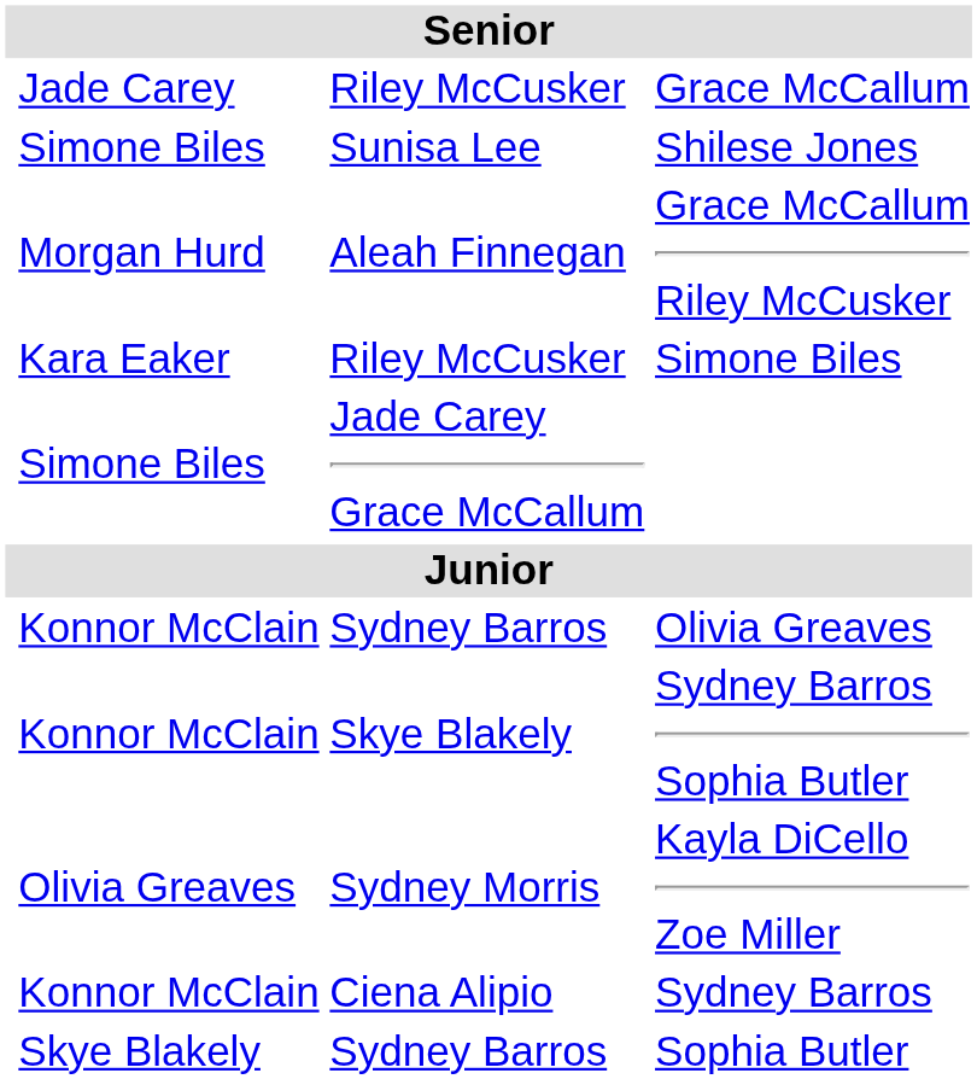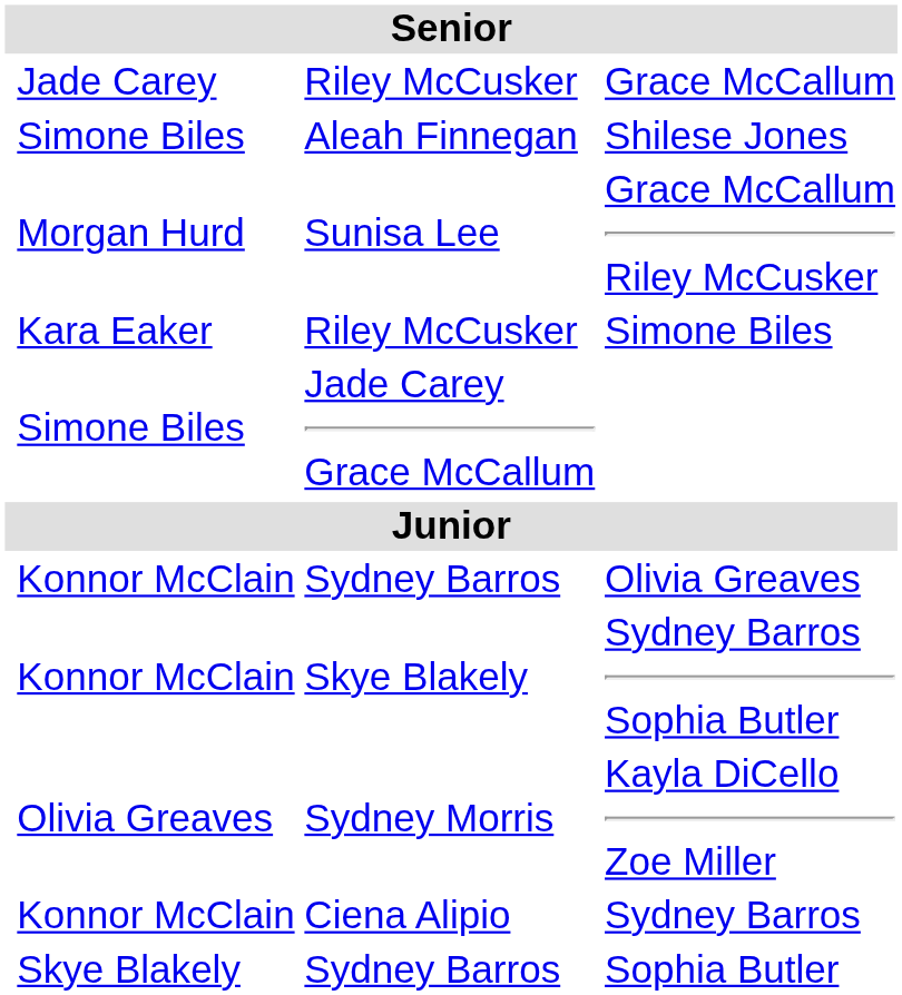 <table>
 <tr bgcolor="DFDFDF">
 <td colspan="5" align="center"><strong>Senior</strong></td>
 </tr>
 <tr>
 <td></td>
 <td><a href='#'>Jade Carey</a></td>
 <td><a href='#'>Riley McCusker</a></td>
 <td><a href='#'>Grace McCallum</a></td>
 </tr>
 <tr>
 <td></td>
 <td><a href='#'>Simone Biles</a></td>
-<td><a href='#'>Sunisa Lee</a></td>
+<td><a href='#'>Aleah Finnegan</a></td>
 <td><a href='#'>Shilese Jones</a></td>
 </tr>
 <tr>
 <td></td>
 <td><a href='#'>Morgan Hurd</a></td>
-<td><a href='#'>Aleah Finnegan</a></td>
+<td><a href='#'>Sunisa Lee</a></td>
 <td><a href='#'>Grace McCallum</a><hr><a href='#'>Riley McCusker</a></td>
 </tr>
 <tr>
 <td></td>
 <td><a href='#'>Kara Eaker</a></td>
 <td><a href='#'>Riley McCusker</a></td>
 <td><a href='#'>Simone Biles</a></td>
 </tr>
 <tr>
 <td></td>
 <td><a href='#'>Simone Biles</a></td>
 <td><a href='#'>Jade Carey</a><hr><a href='#'>Grace McCallum</a></td>
 <td></td>
 </tr>
 <tr bgcolor="DFDFDF">
 <td colspan="5" align="center"><strong>Junior</strong></td>
 </tr>
 <tr>
 <td></td>
 <td><a href='#'>Konnor McClain</a></td>
 <td><a href='#'>Sydney Barros</a></td>
 <td><a href='#'>Olivia Greaves</a></td>
 </tr>
 <tr>
 <td></td>
 <td><a href='#'>Konnor McClain</a></td>
 <td><a href='#'>Skye Blakely</a></td>
 <td><a href='#'>Sydney Barros</a><hr><a href='#'>Sophia Butler</a></td>
 </tr>
 <tr>
 <td></td>
 <td><a href='#'>Olivia Greaves</a></td>
 <td><a href='#'>Sydney Morris</a></td>
 <td><a href='#'>Kayla DiCello</a><hr><a href='#'>Zoe Miller</a></td>
 </tr>
 <tr>
 <td></td>
 <td><a href='#'>Konnor McClain</a></td>
 <td><a href='#'>Ciena Alipio</a></td>
 <td><a href='#'>Sydney Barros</a></td>
 </tr>
 <tr>
 <td></td>
 <td><a href='#'>Skye Blakely</a></td>
 <td><a href='#'>Sydney Barros</a></td>
 <td><a href='#'>Sophia Butler</a></td>
 </tr>
 </table>
